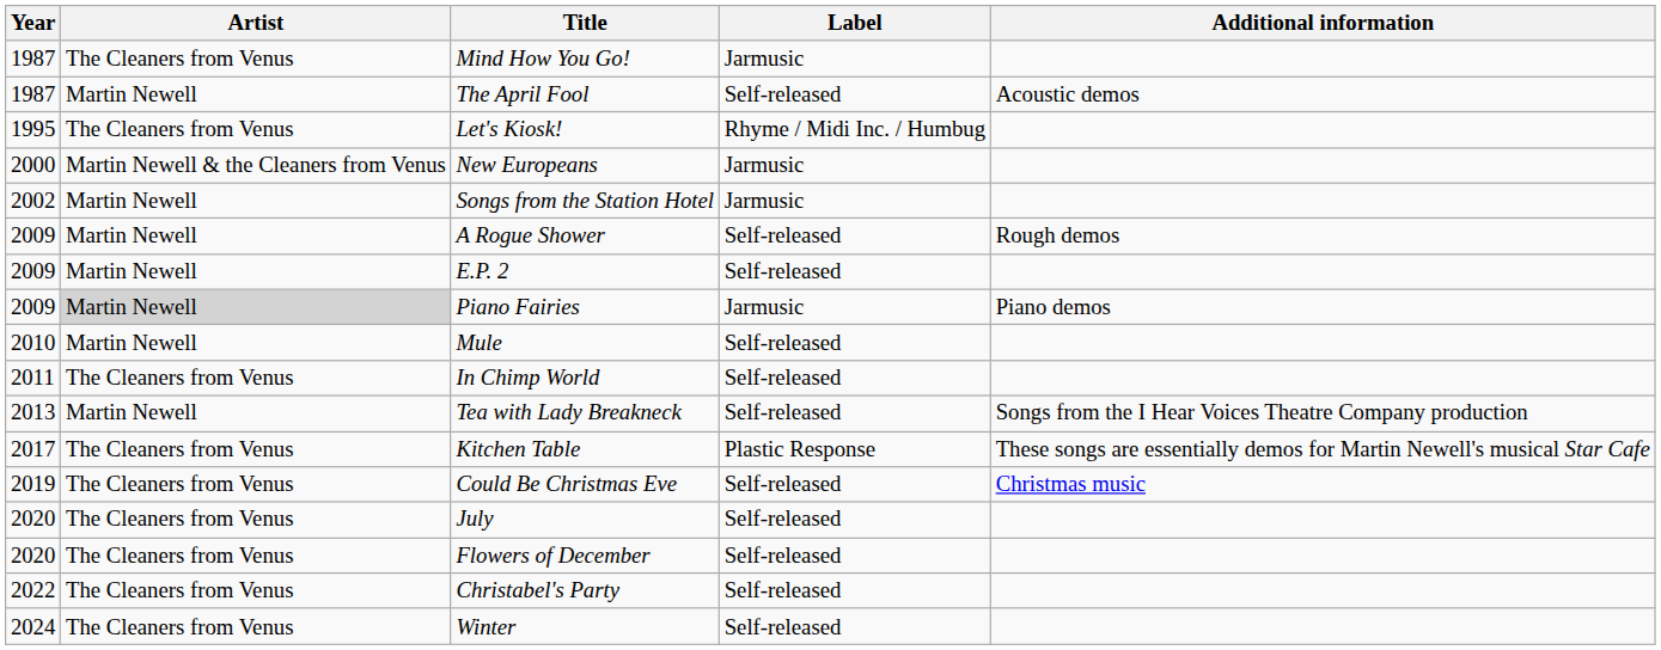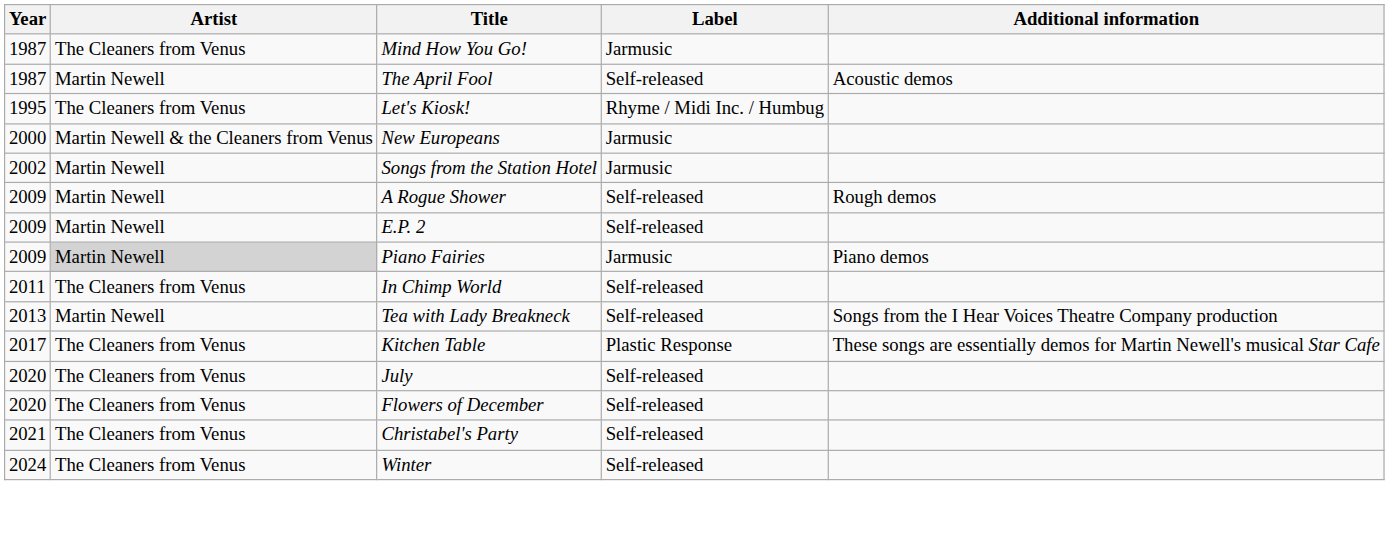 <table class="wikitable">
 <tr>
 <th>Year</th>
 <th>Artist</th>
 <th>Title</th>
 <th>Label</th>
 <th>Additional information</th>
 </tr>
 <tr>
 <td>1987</td>
 <td>The Cleaners from Venus</td>
 <td><em>Mind How You Go!</em></td>
 <td>Jarmusic</td>
 <td></td>
 </tr>
 <tr>
 <td>1987</td>
 <td>Martin Newell</td>
 <td><em>The April Fool</em></td>
 <td>Self-released</td>
 <td>Acoustic demos</td>
 </tr>
 <tr>
 <td>1995</td>
 <td>The Cleaners from Venus</td>
 <td><em>Let's Kiosk!</em></td>
 <td>Rhyme / Midi Inc. / Humbug</td>
 <td></td>
 </tr>
 <tr>
 <td>2000</td>
 <td>Martin Newell & the Cleaners from Venus</td>
 <td><em>New Europeans</em></td>
 <td>Jarmusic</td>
 <td></td>
 </tr>
 <tr>
 <td>2002</td>
 <td>Martin Newell</td>
 <td><em>Songs from the Station Hotel</em></td>
 <td>Jarmusic</td>
 <td></td>
 </tr>
 <tr>
 <td>2009</td>
 <td>Martin Newell</td>
 <td><em>A Rogue Shower</em></td>
 <td>Self-released</td>
 <td>Rough demos</td>
 </tr>
 <tr>
 <td>2009</td>
 <td>Martin Newell</td>
 <td><em>E.P. 2</em></td>
 <td>Self-released</td>
 <td></td>
 </tr>
 <tr>
 <td>2009</td>
 <td style="background: lightgrey;">Martin Newell</td>
 <td><em>Piano Fairies</em></td>
 <td>Jarmusic</td>
 <td>Piano demos</td>
 </tr>
 <tr>
-<td>2010</td>
-<td>Martin Newell</td>
-<td><em>Mule</em></td>
-<td>Self-released</td>
-<td></td>
-</tr>
-<tr>
 <td>2011</td>
 <td>The Cleaners from Venus</td>
 <td><em>In Chimp World</em></td>
 <td>Self-released</td>
 <td></td>
 </tr>
 <tr>
 <td>2013</td>
 <td>Martin Newell</td>
 <td><em>Tea with Lady Breakneck</em></td>
 <td>Self-released</td>
 <td>Songs from the I Hear Voices Theatre Company production</td>
 </tr>
 <tr>
 <td>2017</td>
 <td>The Cleaners from Venus</td>
 <td><em>Kitchen Table</em></td>
 <td>Plastic Response</td>
 <td>These songs are essentially demos for Martin Newell's musical <em>Star Cafe</em></td>
 </tr>
 <tr>
-<td>2019</td>
-<td>The Cleaners from Venus</td>
-<td><em>Could Be Christmas Eve</em></td>
-<td>Self-released</td>
-<td><a href='#'>Christmas music</a></td>
-</tr>
-<tr>
 <td>2020</td>
 <td>The Cleaners from Venus</td>
 <td><em>July</em></td>
 <td>Self-released</td>
 <td></td>
 </tr>
 <tr>
 <td>2020</td>
 <td>The Cleaners from Venus</td>
 <td><em>Flowers of December</em></td>
 <td>Self-released</td>
 <td></td>
 </tr>
 <tr>
-<td>2022</td>
+<td>2021</td>
 <td>The Cleaners from Venus</td>
 <td><em>Christabel's Party</em></td>
 <td>Self-released</td>
 <td></td>
 </tr>
 <tr>
 <td>2024</td>
 <td>The Cleaners from Venus</td>
 <td><em>Winter</em></td>
 <td>Self-released</td>
 <td></td>
 </tr>
 </table>
